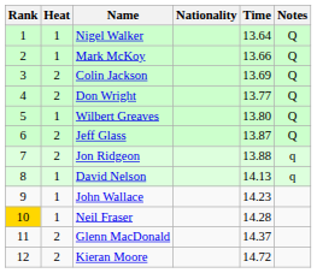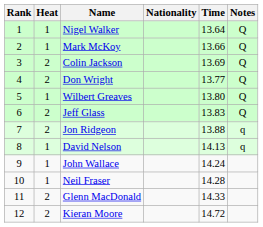 <table class="wikitable sortable" style="text-align:center">
 <tr>
 <th>Rank</th>
 <th>Heat</th>
 <th>Name</th>
 <th>Nationality</th>
 <th>Time</th>
 <th>Notes</th>
 </tr>
 <tr bgcolor=ccffcc>
 <td>1</td>
 <td>1</td>
 <td align=left><a href='#'>Nigel Walker</a></td>
 <td align=left></td>
 <td>13.64</td>
 <td>Q</td>
 </tr>
 <tr bgcolor=ccffcc>
 <td>2</td>
 <td>1</td>
 <td align=left><a href='#'>Mark McKoy</a></td>
 <td align=left></td>
 <td>13.66</td>
 <td>Q</td>
 </tr>
 <tr bgcolor=ccffcc>
 <td>3</td>
 <td>2</td>
 <td align=left><a href='#'>Colin Jackson</a></td>
 <td align=left></td>
 <td>13.69</td>
 <td>Q</td>
 </tr>
 <tr bgcolor=ccffcc>
 <td>4</td>
 <td>2</td>
 <td align=left><a href='#'>Don Wright</a></td>
 <td align=left></td>
 <td>13.77</td>
 <td>Q</td>
 </tr>
 <tr bgcolor=ccffcc>
 <td>5</td>
 <td>1</td>
 <td align=left><a href='#'>Wilbert Greaves</a></td>
 <td align=left></td>
 <td>13.80</td>
 <td>Q</td>
 </tr>
 <tr bgcolor=ccffcc>
 <td>6</td>
 <td>2</td>
 <td align=left><a href='#'>Jeff Glass</a></td>
 <td align=left></td>
-<td>13.87</td>
+<td>13.83</td>
 <td>Q</td>
 </tr>
 <tr bgcolor=ddffdd>
 <td>7</td>
 <td>2</td>
 <td align=left><a href='#'>Jon Ridgeon</a></td>
 <td align=left></td>
 <td>13.88</td>
 <td>q</td>
 </tr>
 <tr bgcolor=ddffdd>
 <td>8</td>
 <td>1</td>
 <td align=left><a href='#'>David Nelson</a></td>
 <td align=left></td>
 <td>14.13</td>
 <td>q</td>
 </tr>
 <tr>
 <td>9</td>
 <td>1</td>
 <td align=left><a href='#'>John Wallace</a></td>
 <td align=left></td>
-<td>14.23</td>
+<td>14.24</td>
 <td></td>
 </tr>
 <tr>
-<td style="background: gold;">10</td>
+<td>10</td>
 <td>1</td>
 <td align=left><a href='#'>Neil Fraser</a></td>
 <td align=left></td>
 <td>14.28</td>
 <td></td>
 </tr>
 <tr>
 <td>11</td>
 <td>2</td>
 <td align=left><a href='#'>Glenn MacDonald</a></td>
 <td align=left></td>
-<td>14.37</td>
+<td>14.33</td>
 <td></td>
 </tr>
 <tr>
 <td>12</td>
 <td>2</td>
 <td align=left><a href='#'>Kieran Moore</a></td>
 <td align=left></td>
 <td>14.72</td>
 <td></td>
 </tr>
 </table>
